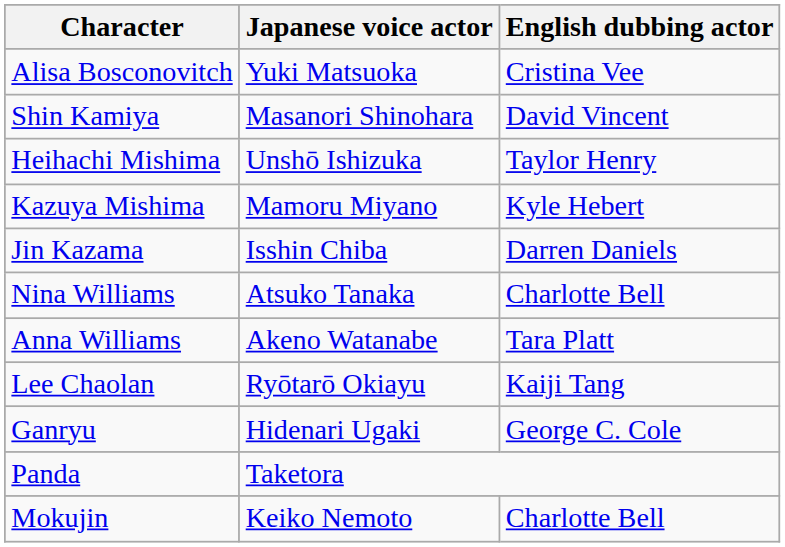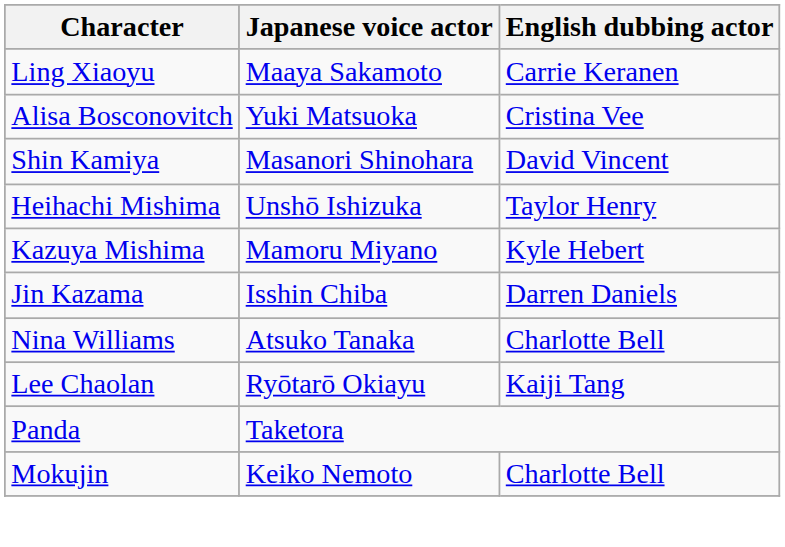 <table class="wikitable">
 <tr>
 <th>Character</th>
 <th>Japanese voice actor</th>
 <th>English dubbing actor</th>
+</tr>
+<tr>
+<td><a href='#'>Ling Xiaoyu</a></td>
+<td><a href='#'>Maaya Sakamoto</a></td>
+<td><a href='#'>Carrie Keranen</a></td>
 </tr>
 <tr>
 <td><a href='#'>Alisa Bosconovitch</a></td>
 <td><a href='#'>Yuki Matsuoka</a></td>
 <td><a href='#'>Cristina Vee</a></td>
 </tr>
 <tr>
 <td><a href='#'>Shin Kamiya</a></td>
 <td><a href='#'>Masanori Shinohara</a></td>
 <td><a href='#'>David Vincent</a></td>
 </tr>
 <tr>
 <td><a href='#'>Heihachi Mishima</a></td>
 <td><a href='#'>Unshō Ishizuka</a></td>
 <td><a href='#'>Taylor Henry</a></td>
 </tr>
 <tr>
 <td><a href='#'>Kazuya Mishima</a></td>
 <td><a href='#'>Mamoru Miyano</a></td>
 <td><a href='#'>Kyle Hebert</a></td>
 </tr>
 <tr>
 <td><a href='#'>Jin Kazama</a></td>
 <td><a href='#'>Isshin Chiba</a></td>
 <td><a href='#'>Darren Daniels</a></td>
 </tr>
 <tr>
 <td><a href='#'>Nina Williams</a></td>
 <td><a href='#'>Atsuko Tanaka</a></td>
 <td><a href='#'>Charlotte Bell</a></td>
 </tr>
 <tr>
-<td><a href='#'>Anna Williams</a></td>
-<td><a href='#'>Akeno Watanabe</a></td>
-<td><a href='#'>Tara Platt</a></td>
-</tr>
-<tr>
 <td><a href='#'>Lee Chaolan</a></td>
 <td><a href='#'>Ryōtarō Okiayu</a></td>
 <td><a href='#'>Kaiji Tang</a></td>
-</tr>
-<tr>
-<td><a href='#'>Ganryu</a></td>
-<td><a href='#'>Hidenari Ugaki</a></td>
-<td><a href='#'>George C. Cole</a></td>
 </tr>
 <tr>
 <td><a href='#'>Panda</a></td>
 <td colspan="2"><div><a href='#'>Taketora</a></div></td>
 </tr>
 <tr>
 <td><a href='#'>Mokujin</a></td>
 <td><a href='#'>Keiko Nemoto</a></td>
 <td><a href='#'>Charlotte Bell</a></td>
 </tr>
 </table>
